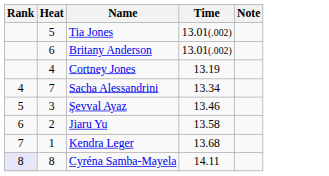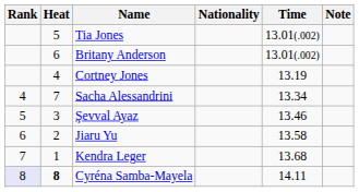 <table class="wikitable sortable" style="text-align:center">
 <tr>
 <th>Rank</th>
 <th>Heat</th>
 <th>Name</th>
+<th>Nationality</th>
 <th>Time</th>
 <th>Note</th>
 </tr>
 <tr>
 <td></td>
 <td>5</td>
 <td align=left><a href='#'>Tia Jones</a></td>
+<td align=left></td>
 <td>13.01<small>(.002)</small></td>
 <td></td>
 </tr>
 <tr>
 <td></td>
 <td>6</td>
 <td align=left><a href='#'>Britany Anderson</a></td>
+<td align=left></td>
 <td>13.01<small>(.002)</small></td>
 <td></td>
 </tr>
 <tr>
 <td></td>
 <td>4</td>
 <td align=left><a href='#'>Cortney Jones</a></td>
+<td align=left></td>
 <td>13.19</td>
 <td></td>
 </tr>
 <tr>
 <td>4</td>
 <td>7</td>
 <td align=left><a href='#'>Sacha Alessandrini</a></td>
+<td align=left></td>
 <td>13.34</td>
 <td></td>
 </tr>
 <tr>
 <td>5</td>
 <td>3</td>
 <td align=left><a href='#'>Şevval Ayaz</a></td>
+<td align=left></td>
 <td>13.46</td>
 <td></td>
 </tr>
 <tr>
 <td>6</td>
 <td>2</td>
 <td align=left><a href='#'>Jiaru Yu</a></td>
+<td align=left></td>
 <td>13.58</td>
 <td></td>
 </tr>
 <tr>
 <td>7</td>
 <td>1</td>
 <td align=left><a href='#'>Kendra Leger</a></td>
+<td align=left></td>
 <td>13.68</td>
 <td></td>
 </tr>
 <tr>
 <td style="background: lavender;">8</td>
-<td>8</td>
+<td><strong>8</strong></td>
 <td align=left><a href='#'>Cyréna Samba-Mayela</a></td>
+<td align=left></td>
 <td>14.11</td>
 <td></td>
 </tr>
 </table>
